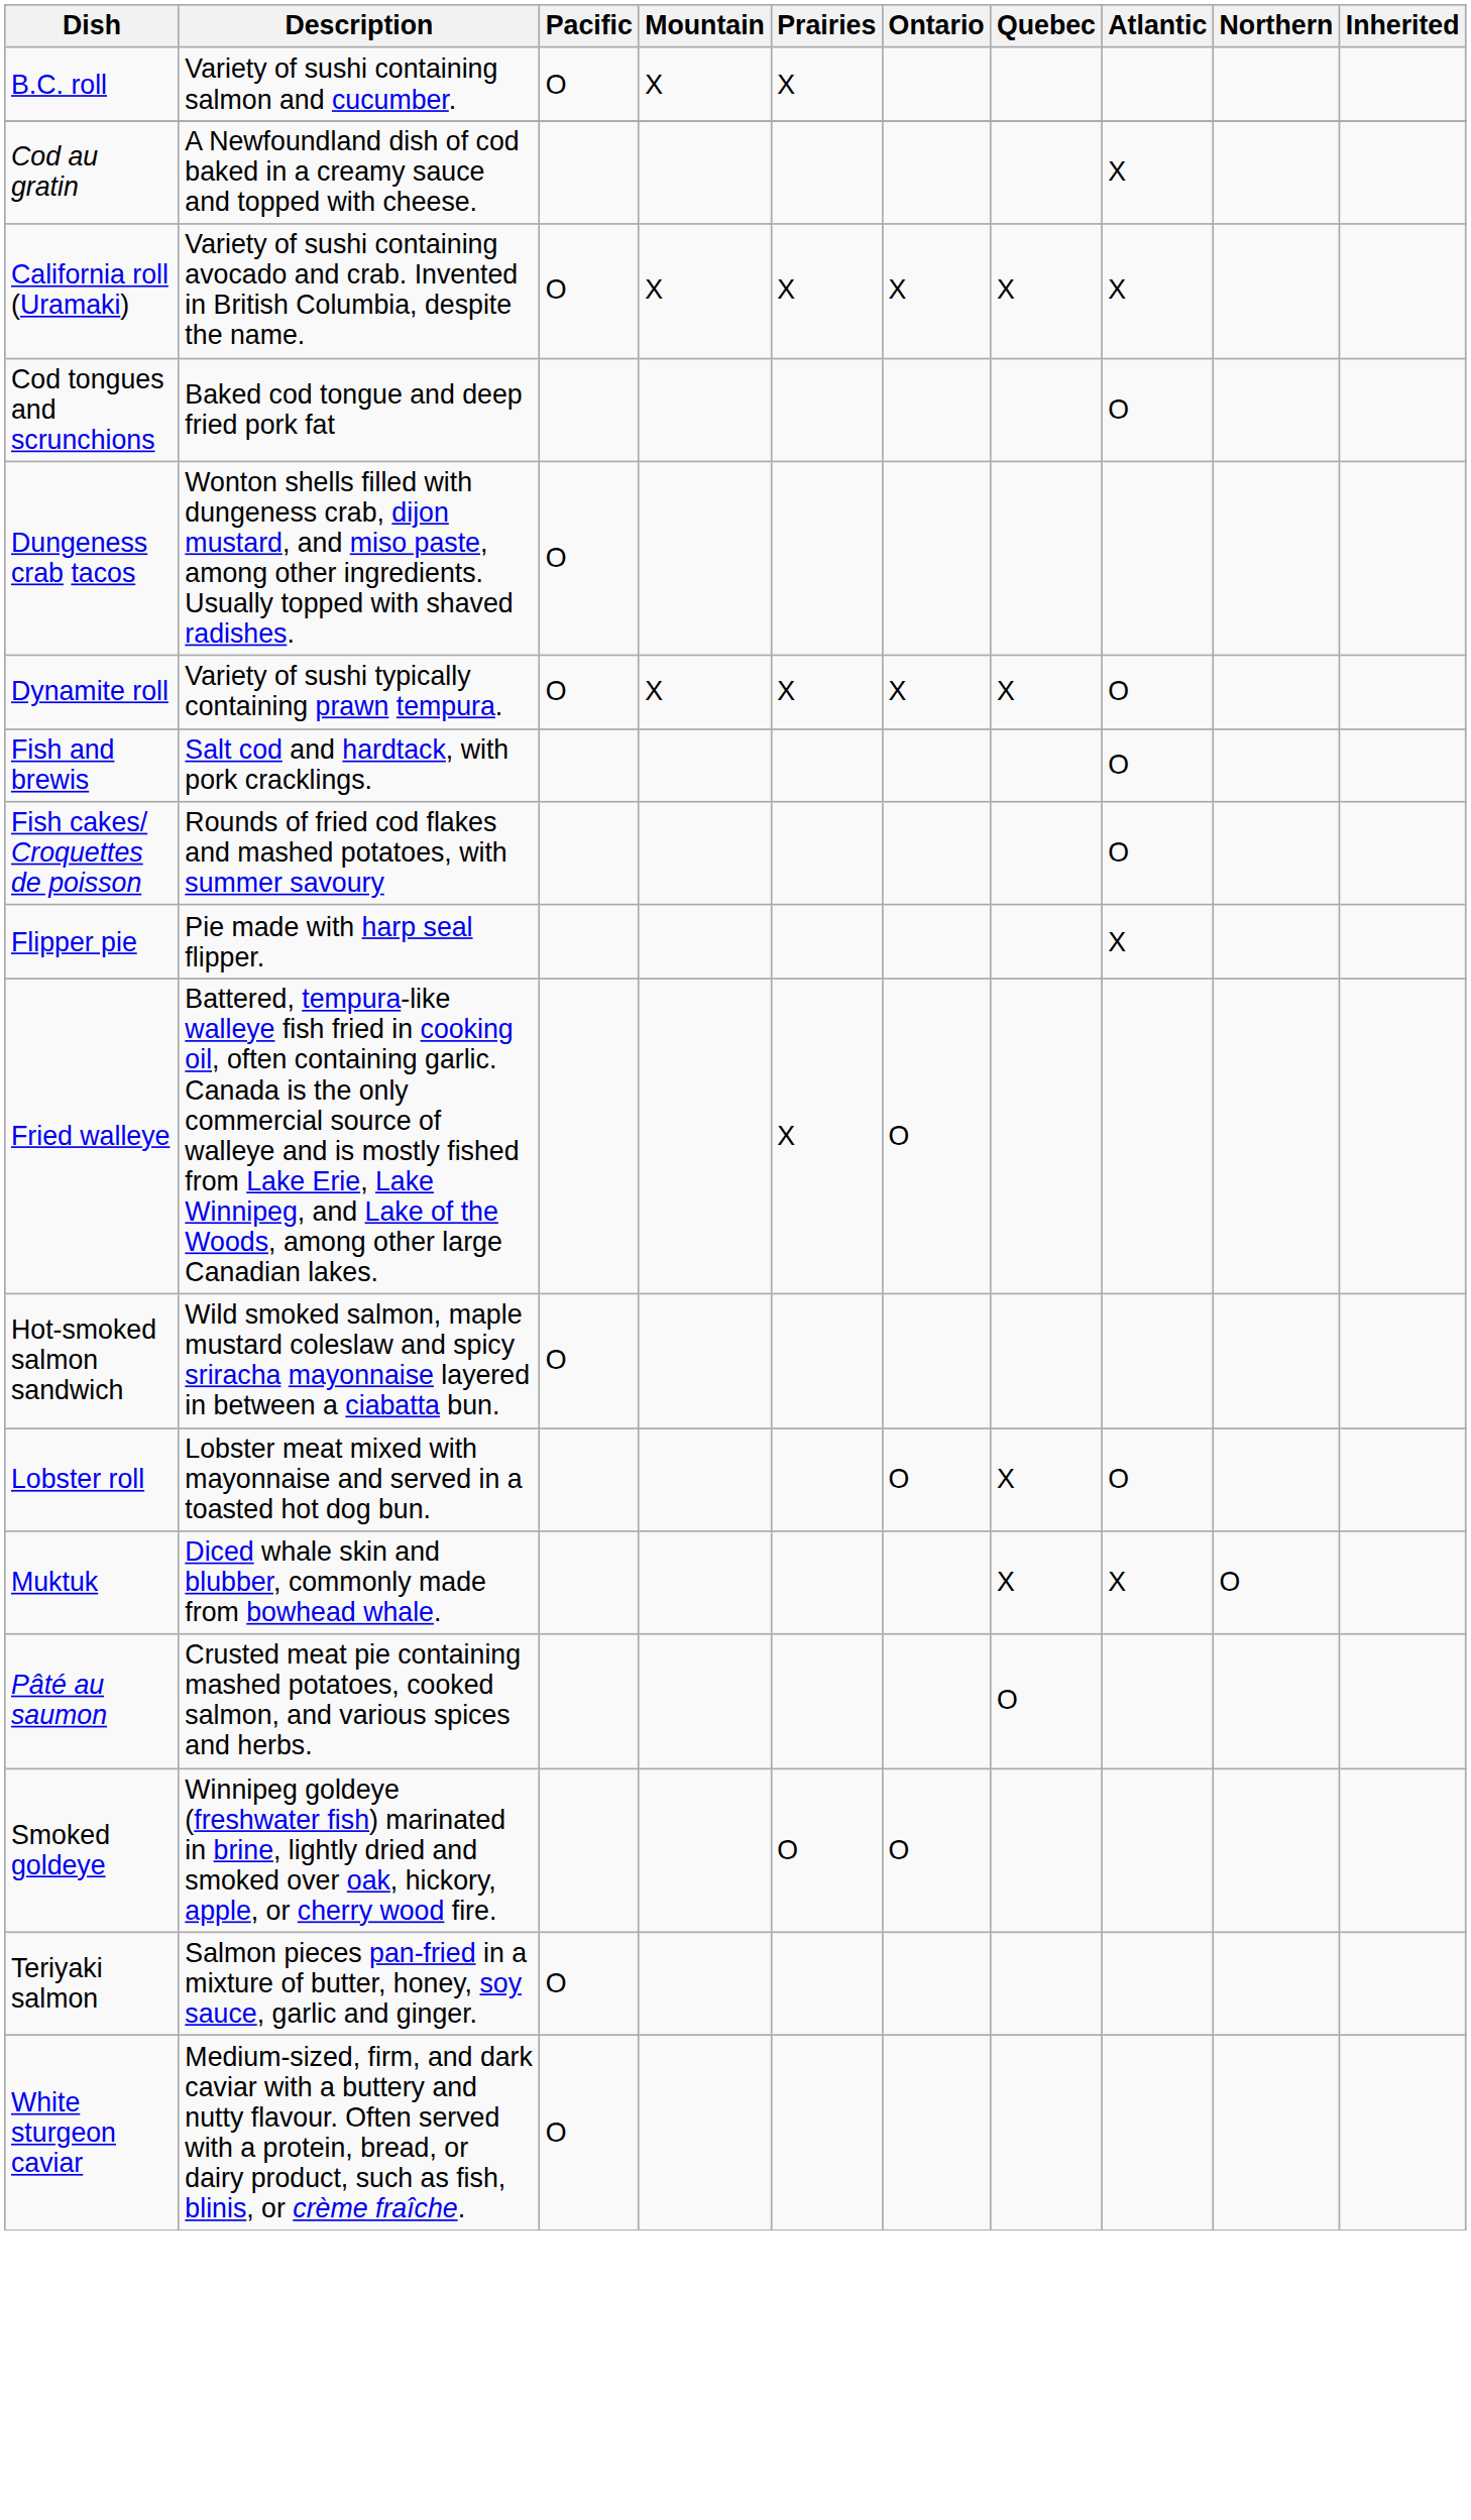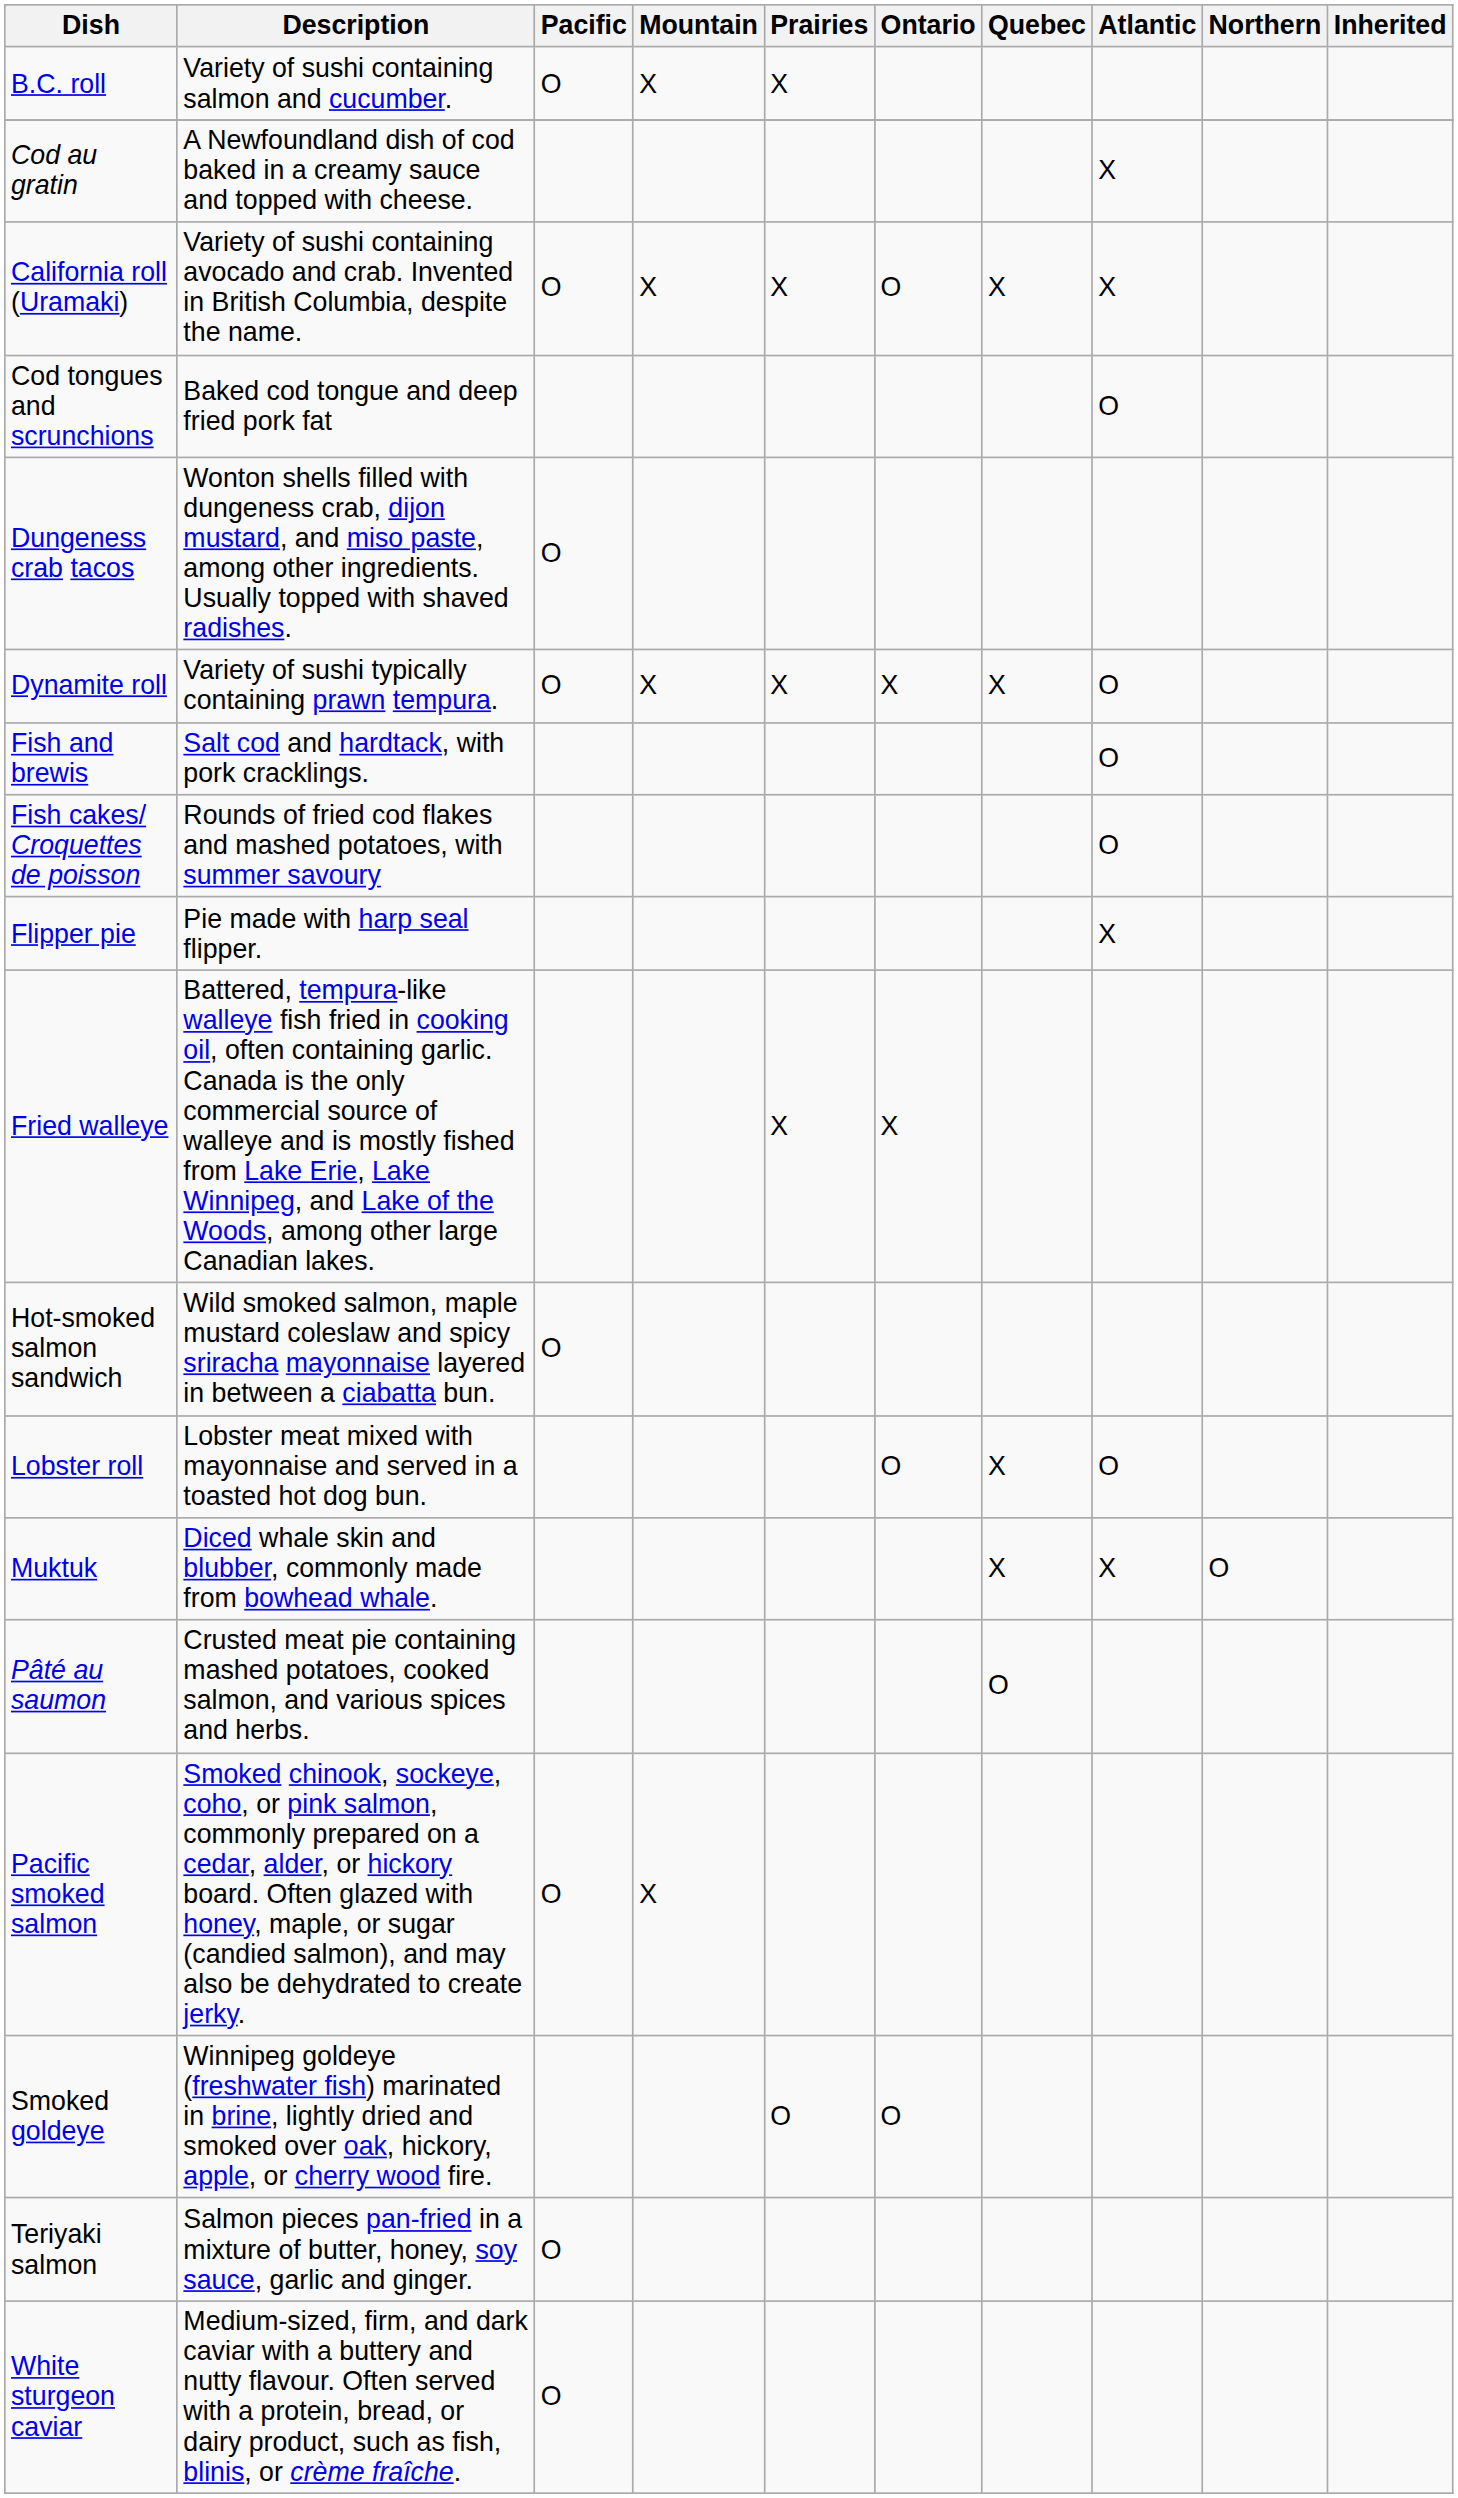 <table class="wikitable sortable sticky-header" style=text-align:left" style="margin:1em auto;">
 <tr>
 <th>Dish</th>
 <th>Description</th>
 <th>Pacific</th>
 <th>Mountain</th>
 <th>Prairies</th>
 <th>Ontario</th>
 <th>Quebec</th>
 <th>Atlantic</th>
 <th>Northern</th>
 <th>Inherited</th>
 </tr>
 <tr>
 <td><a href='#'>B.C. roll</a></td>
 <td>Variety of sushi containing salmon and <a href='#'>cucumber</a>.</td>
 <td>O</td>
 <td>X</td>
 <td>X</td>
 <td></td>
 <td></td>
 <td></td>
 <td></td>
 <td></td>
 </tr>
 <tr>
 </tr>
 <tr>
 <td><em>Cod au gratin</em></td>
 <td>A Newfoundland dish of cod baked in a creamy sauce and topped with cheese.</td>
 <td></td>
 <td></td>
 <td></td>
 <td></td>
 <td></td>
 <td>X</td>
 <td></td>
 <td></td>
 </tr>
 <tr>
 <td><a href='#'>California roll</a> (<a href='#'>Uramaki</a>)</td>
 <td>Variety of sushi containing avocado and crab. Invented in British Columbia, despite the name.</td>
 <td>O</td>
 <td>X</td>
 <td>X</td>
-<td>X</td>
+<td>O</td>
 <td>X</td>
 <td>X</td>
 <td></td>
 <td></td>
 </tr>
 <tr>
 <td>Cod tongues and <a href='#'>scrunchions</a></td>
 <td>Baked cod tongue and deep fried pork fat </td>
 <td></td>
 <td></td>
 <td></td>
 <td></td>
 <td></td>
 <td>O</td>
 <td></td>
 <td></td>
 </tr>
 <tr>
 <td><a href='#'>Dungeness crab</a> <a href='#'>tacos</a></td>
 <td>Wonton shells filled with dungeness crab, <a href='#'>dijon mustard</a>, and <a href='#'>miso paste</a>, among other ingredients. Usually topped with shaved <a href='#'>radishes</a>.</td>
 <td>O</td>
 <td></td>
 <td></td>
 <td></td>
 <td></td>
 <td></td>
 <td></td>
 <td></td>
 </tr>
 <tr>
 <td><a href='#'>Dynamite roll</a></td>
 <td>Variety of sushi typically containing <a href='#'>prawn</a> <a href='#'>tempura</a>.</td>
 <td>O</td>
 <td>X</td>
 <td>X</td>
 <td>X</td>
 <td>X</td>
 <td>O</td>
 <td></td>
 <td></td>
 </tr>
 <tr>
 <td><a href='#'>Fish and brewis</a></td>
 <td><a href='#'>Salt cod</a> and <a href='#'>hardtack</a>, with pork cracklings.</td>
 <td></td>
 <td></td>
 <td></td>
 <td></td>
 <td></td>
 <td>O</td>
 <td></td>
 <td></td>
 </tr>
 <tr>
 <td><a href='#'>Fish cakes/ <em>Croquettes de poisson</em></a></td>
 <td>Rounds of fried cod flakes and mashed potatoes, with <a href='#'>summer savoury</a></td>
 <td></td>
 <td></td>
 <td></td>
 <td></td>
 <td></td>
 <td>O</td>
 <td></td>
 <td></td>
 </tr>
 <tr>
 <td><a href='#'>Flipper pie</a></td>
 <td>Pie made with <a href='#'>harp seal</a> flipper.</td>
 <td></td>
 <td></td>
 <td></td>
 <td></td>
 <td></td>
 <td>X</td>
 <td></td>
 <td></td>
 </tr>
 <tr>
 <td><a href='#'>Fried walleye</a></td>
 <td>Battered, <a href='#'>tempura</a>-like <a href='#'>walleye</a> fish fried in <a href='#'>cooking oil</a>, often containing garlic. Canada is the only commercial source of walleye and is mostly fished from <a href='#'>Lake Erie</a>, <a href='#'>Lake Winnipeg</a>, and <a href='#'>Lake of the Woods</a>, among other large Canadian lakes.</td>
 <td></td>
 <td></td>
 <td>X</td>
-<td>O</td>
+<td>X</td>
 <td></td>
 <td></td>
 <td></td>
 <td></td>
 </tr>
 <tr>
 <td>Hot-smoked salmon sandwich</td>
 <td>Wild smoked salmon, maple mustard coleslaw and spicy <a href='#'>sriracha</a> <a href='#'>mayonnaise</a> layered in between a <a href='#'>ciabatta</a> bun.</td>
 <td>O</td>
 <td></td>
 <td></td>
 <td></td>
 <td></td>
 <td></td>
 <td></td>
 <td></td>
 </tr>
 <tr>
 <td><a href='#'>Lobster roll</a></td>
 <td>Lobster meat mixed with mayonnaise and served in a toasted hot dog bun.</td>
 <td></td>
 <td></td>
 <td></td>
 <td>O</td>
 <td>X</td>
 <td>O</td>
 <td></td>
 <td></td>
 </tr>
 <tr>
 <td><a href='#'>Muktuk</a></td>
 <td><a href='#'>Diced</a> whale skin and <a href='#'>blubber</a>, commonly made from <a href='#'>bowhead whale</a>.</td>
 <td></td>
 <td></td>
 <td></td>
 <td></td>
 <td>X</td>
 <td>X</td>
 <td>O</td>
 <td></td>
 </tr>
 <tr>
 <td><em><a href='#'>Pâté au saumon</a></em></td>
 <td>Crusted meat pie containing mashed potatoes, cooked salmon, and various spices and herbs.</td>
 <td></td>
 <td></td>
 <td></td>
 <td></td>
 <td>O</td>
 <td></td>
 <td></td>
 <td></td>
 </tr>
 <tr>
+<td><a href='#'>Pacific smoked salmon</a></td>
+<td><a href='#'>Smoked</a> <a href='#'>chinook</a>, <a href='#'>sockeye</a>, <a href='#'>coho</a>, or <a href='#'>pink salmon</a>, commonly prepared on a <a href='#'>cedar</a>, <a href='#'>alder</a>, or <a href='#'>hickory</a> board. Often glazed with <a href='#'>honey</a>, maple, or sugar (candied salmon), and may also be dehydrated to create <a href='#'>jerky</a>.</td>
+<td>O</td>
+<td>X</td>
+<td></td>
+<td></td>
+<td></td>
+<td></td>
+<td></td>
+<td></td>
+</tr>
+<tr>
 <td>Smoked <a href='#'>goldeye</a></td>
 <td>Winnipeg goldeye (<a href='#'>freshwater fish</a>) marinated in <a href='#'>brine</a>, lightly dried and smoked over <a href='#'>oak</a>, hickory, <a href='#'>apple</a>, or <a href='#'>cherry wood</a> fire.</td>
 <td></td>
 <td></td>
 <td>O</td>
 <td>O</td>
 <td></td>
 <td></td>
 <td></td>
 <td></td>
 </tr>
 <tr>
 <td>Teriyaki salmon</td>
 <td>Salmon pieces <a href='#'>pan-fried</a> in a mixture of butter, honey, <a href='#'>soy sauce</a>, garlic and ginger.</td>
 <td>O</td>
 <td></td>
 <td></td>
 <td></td>
 <td></td>
 <td></td>
 <td></td>
 <td></td>
 </tr>
 <tr>
 <td><a href='#'>White sturgeon</a> <a href='#'>caviar</a></td>
 <td>Medium-sized, firm, and dark caviar with a buttery and nutty flavour. Often served with a protein, bread, or dairy product, such as fish, <a href='#'>blinis</a>, or <em><a href='#'>crème fraîche</a></em>.</td>
 <td>O</td>
 <td></td>
 <td></td>
 <td></td>
 <td></td>
 <td></td>
 <td></td>
 <td></td>
 </tr>
 </table>
